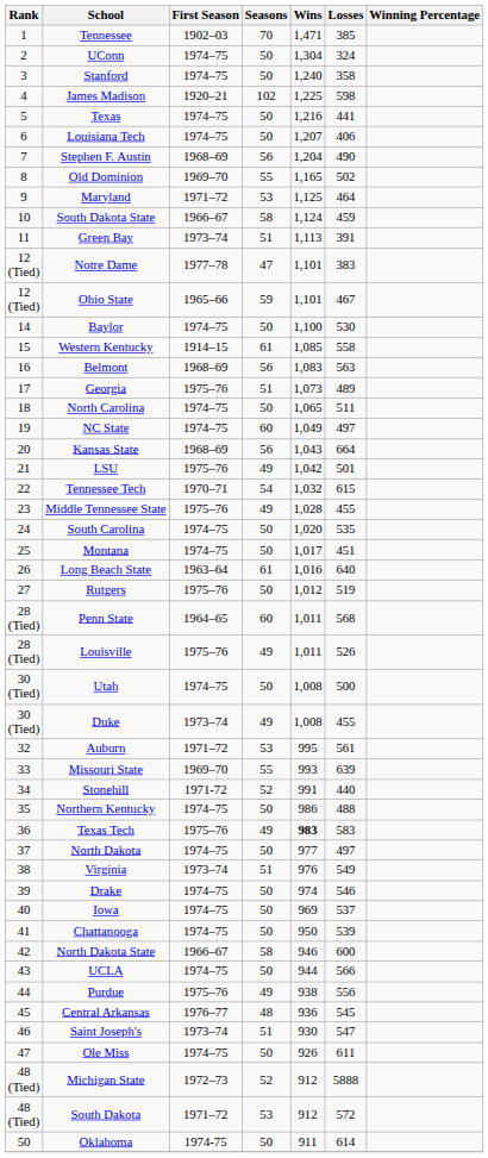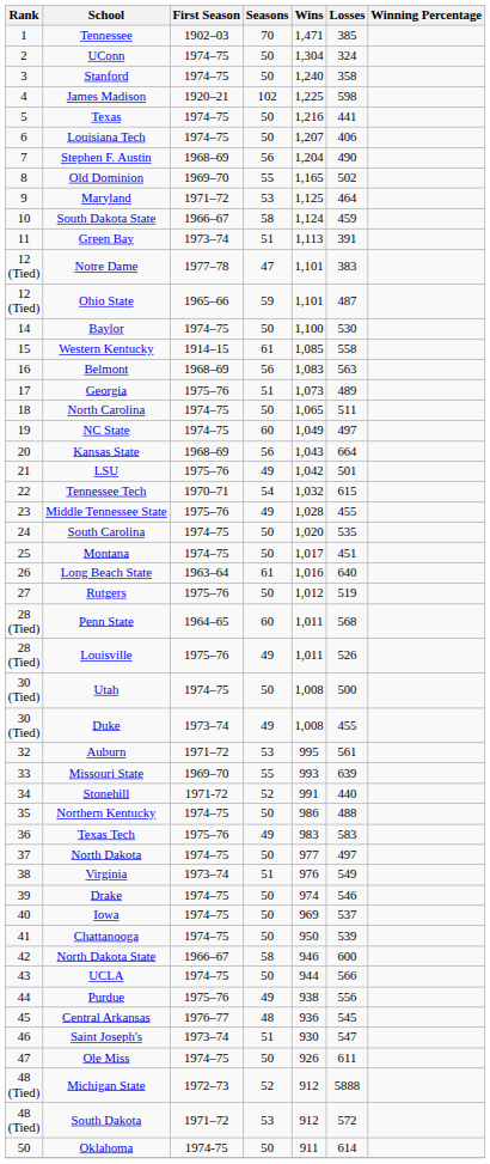 <table class="wikitable sortable">
 <tr>
 <th>Rank</th>
 <th>School</th>
 <th>First Season</th>
 <th>Seasons</th>
 <th>Wins</th>
 <th>Losses</th>
 <th>Winning Percentage</th>
 </tr>
 <tr style="text-align:center;">
 <td>1</td>
 <td><a href='#'>Tennessee</a></td>
 <td>1902–03</td>
 <td>70</td>
 <td>1,471</td>
 <td>385</td>
 <td></td>
 </tr>
 <tr style="text-align:center;">
 <td>2</td>
 <td><a href='#'>UConn</a></td>
 <td>1974–75</td>
 <td>50</td>
 <td>1,304</td>
 <td>324</td>
 <td></td>
 </tr>
 <tr style="text-align:center;">
 <td>3</td>
 <td><a href='#'>Stanford</a></td>
 <td>1974–75</td>
 <td>50</td>
 <td>1,240</td>
 <td>358</td>
 <td></td>
 </tr>
 <tr style="text-align:center;">
 <td>4</td>
 <td><a href='#'>James Madison</a></td>
 <td>1920–21</td>
 <td>102</td>
 <td>1,225</td>
 <td>598</td>
 <td></td>
 </tr>
 <tr style="text-align:center;">
 <td>5</td>
 <td><a href='#'>Texas</a></td>
 <td>1974–75</td>
 <td>50</td>
 <td>1,216</td>
 <td>441</td>
 <td></td>
 </tr>
 <tr style="text-align:center;">
 <td>6</td>
 <td><a href='#'>Louisiana Tech</a></td>
 <td>1974–75</td>
 <td>50</td>
 <td>1,207</td>
 <td>406</td>
 <td></td>
 </tr>
 <tr style="text-align:center;">
 <td>7</td>
 <td><a href='#'>Stephen F. Austin</a></td>
 <td>1968–69</td>
 <td>56</td>
 <td>1,204</td>
 <td>490</td>
 <td></td>
 </tr>
 <tr style="text-align:center;">
 <td>8</td>
 <td><a href='#'>Old Dominion</a></td>
 <td>1969–70</td>
 <td>55</td>
 <td>1,165</td>
 <td>502</td>
 <td></td>
 </tr>
 <tr style="text-align:center;">
 <td>9</td>
 <td><a href='#'>Maryland</a></td>
 <td>1971–72</td>
 <td>53</td>
 <td>1,125</td>
 <td>464</td>
 <td></td>
 </tr>
 <tr style="text-align:center;">
 <td>10</td>
 <td><a href='#'>South Dakota State</a></td>
 <td>1966–67</td>
 <td>58</td>
 <td>1,124</td>
 <td>459</td>
 <td></td>
 </tr>
 <tr style="text-align:center;">
 <td>11</td>
 <td><a href='#'>Green Bay</a></td>
 <td>1973–74</td>
 <td>51</td>
 <td>1,113</td>
 <td>391</td>
 <td></td>
 </tr>
 <tr style="text-align:center;">
 <td>12<br>(Tied)</td>
 <td><a href='#'>Notre Dame</a></td>
 <td>1977–78</td>
 <td>47</td>
 <td>1,101</td>
 <td>383</td>
 <td></td>
 </tr>
 <tr style="text-align:center;">
 <td>12<br>(Tied)</td>
 <td><a href='#'>Ohio State</a></td>
 <td>1965–66</td>
 <td>59</td>
 <td>1,101</td>
-<td>467</td>
+<td>487</td>
 <td></td>
 </tr>
 <tr style="text-align:center;">
 <td>14</td>
 <td><a href='#'>Baylor</a></td>
 <td>1974–75</td>
 <td>50</td>
 <td>1,100</td>
 <td>530</td>
 <td></td>
 </tr>
 <tr style="text-align:center;">
 <td>15</td>
 <td><a href='#'>Western Kentucky</a></td>
 <td>1914–15</td>
 <td>61</td>
 <td>1,085</td>
 <td>558</td>
 <td></td>
 </tr>
 <tr style="text-align:center;">
 <td>16</td>
 <td><a href='#'>Belmont</a></td>
 <td>1968–69</td>
 <td>56</td>
 <td>1,083</td>
 <td>563</td>
 <td></td>
 </tr>
 <tr style="text-align:center;">
 <td>17</td>
 <td><a href='#'>Georgia</a></td>
 <td>1975–76</td>
 <td>51</td>
 <td>1,073</td>
 <td>489</td>
 <td></td>
 </tr>
 <tr style="text-align:center;">
 <td>18</td>
 <td><a href='#'>North Carolina</a></td>
 <td>1974–75</td>
 <td>50</td>
 <td>1,065</td>
 <td>511</td>
 <td></td>
 </tr>
 <tr style="text-align:center;">
 <td>19</td>
 <td><a href='#'>NC State</a></td>
 <td>1974–75</td>
 <td>60</td>
 <td>1,049</td>
 <td>497</td>
 <td></td>
 </tr>
 <tr style="text-align:center;">
 <td>20</td>
 <td><a href='#'>Kansas State</a></td>
 <td>1968–69</td>
 <td>56</td>
 <td>1,043</td>
 <td>664</td>
 <td></td>
 </tr>
 <tr style="text-align:center;">
 <td>21</td>
 <td><a href='#'>LSU</a></td>
 <td>1975–76</td>
 <td>49</td>
 <td>1,042</td>
 <td>501</td>
 <td></td>
 </tr>
 <tr style="text-align:center;">
 <td>22</td>
 <td><a href='#'>Tennessee Tech</a></td>
 <td>1970–71</td>
 <td>54</td>
 <td>1,032</td>
 <td>615</td>
 <td></td>
 </tr>
 <tr style="text-align:center;">
 <td>23</td>
 <td><a href='#'>Middle Tennessee State</a></td>
 <td>1975–76</td>
 <td>49</td>
 <td>1,028</td>
 <td>455</td>
 <td></td>
 </tr>
 <tr style="text-align:center;">
 <td>24</td>
 <td><a href='#'>South Carolina</a></td>
 <td>1974–75</td>
 <td>50</td>
 <td>1,020</td>
 <td>535</td>
 <td></td>
 </tr>
 <tr style="text-align:center;">
 <td>25</td>
 <td><a href='#'>Montana</a></td>
 <td>1974–75</td>
 <td>50</td>
 <td>1,017</td>
 <td>451</td>
 <td></td>
 </tr>
 <tr style="text-align:center;">
 <td>26</td>
 <td><a href='#'>Long Beach State</a></td>
 <td>1963–64</td>
 <td>61</td>
 <td>1,016</td>
 <td>640</td>
 <td></td>
 </tr>
 <tr style="text-align:center;">
 <td>27</td>
 <td><a href='#'>Rutgers</a></td>
 <td>1975–76</td>
 <td>50</td>
 <td>1,012</td>
 <td>519</td>
 <td></td>
 </tr>
 <tr style="text-align:center;">
 <td>28<br>(Tied)</td>
 <td><a href='#'>Penn State</a></td>
 <td>1964–65</td>
 <td>60</td>
 <td>1,011</td>
 <td>568</td>
 <td></td>
 </tr>
 <tr style="text-align:center;">
 <td>28<br>(Tied)</td>
 <td><a href='#'>Louisville</a></td>
 <td>1975–76</td>
 <td>49</td>
 <td>1,011</td>
 <td>526</td>
 <td></td>
 </tr>
 <tr style="text-align:center;">
 <td>30<br>(Tied)</td>
 <td><a href='#'>Utah</a></td>
 <td>1974–75</td>
 <td>50</td>
 <td>1,008</td>
 <td>500</td>
 <td></td>
 </tr>
 <tr style="text-align:center;">
 <td>30<br>(Tied)</td>
 <td><a href='#'>Duke</a></td>
 <td>1973–74</td>
 <td>49</td>
 <td>1,008</td>
 <td>455</td>
 <td></td>
 </tr>
 <tr style="text-align:center;">
 <td>32</td>
 <td><a href='#'>Auburn</a></td>
 <td>1971–72</td>
 <td>53</td>
 <td>995</td>
 <td>561</td>
 <td></td>
 </tr>
 <tr style="text-align:center;">
 <td>33</td>
 <td><a href='#'>Missouri State</a></td>
 <td>1969–70</td>
 <td>55</td>
 <td>993</td>
 <td>639</td>
 <td></td>
 </tr>
 <tr style="text-align:center;">
 <td>34</td>
 <td><a href='#'>Stonehill</a></td>
 <td>1971-72</td>
 <td>52</td>
 <td>991</td>
 <td>440</td>
 <td></td>
 </tr>
 <tr style="text-align:center;">
 <td>35</td>
 <td><a href='#'>Northern Kentucky</a></td>
 <td>1974–75</td>
 <td>50</td>
 <td>986</td>
 <td>488</td>
 <td></td>
 </tr>
 <tr style="text-align:center;">
 <td>36</td>
 <td><a href='#'>Texas Tech</a></td>
 <td>1975–76</td>
 <td>49</td>
-<td><strong>983</strong></td>
+<td>983</td>
 <td>583</td>
 <td></td>
 </tr>
 <tr style="text-align:center;">
 <td>37</td>
 <td><a href='#'>North Dakota</a></td>
 <td>1974–75</td>
 <td>50</td>
 <td>977</td>
 <td>497</td>
 <td></td>
 </tr>
 <tr style="text-align:center;">
 <td>38</td>
 <td><a href='#'>Virginia</a></td>
 <td>1973–74</td>
 <td>51</td>
 <td>976</td>
 <td>549</td>
 <td></td>
 </tr>
 <tr style="text-align:center;">
 <td>39</td>
 <td><a href='#'>Drake</a></td>
 <td>1974–75</td>
 <td>50</td>
 <td>974</td>
 <td>546</td>
 <td></td>
 </tr>
 <tr style="text-align:center;">
 <td>40</td>
 <td><a href='#'>Iowa</a></td>
 <td>1974–75</td>
 <td>50</td>
 <td>969</td>
 <td>537</td>
 <td></td>
 </tr>
 <tr style="text-align:center;">
 <td>41</td>
 <td><a href='#'>Chattanooga</a></td>
 <td>1974–75</td>
 <td>50</td>
 <td>950</td>
 <td>539</td>
 <td></td>
 </tr>
 <tr style="text-align:center;">
 <td>42</td>
 <td><a href='#'>North Dakota State</a></td>
 <td>1966–67</td>
 <td>58</td>
 <td>946</td>
 <td>600</td>
 <td></td>
 </tr>
 <tr style="text-align:center;">
 <td>43</td>
 <td><a href='#'>UCLA</a></td>
 <td>1974–75</td>
 <td>50</td>
 <td>944</td>
 <td>566</td>
 <td></td>
 </tr>
 <tr style="text-align:center;">
 <td>44</td>
 <td><a href='#'>Purdue</a></td>
 <td>1975–76</td>
 <td>49</td>
 <td>938</td>
 <td>556</td>
 <td></td>
 </tr>
 <tr style="text-align:center;">
 <td>45</td>
 <td><a href='#'>Central Arkansas</a></td>
 <td>1976–77</td>
 <td>48</td>
 <td>936</td>
 <td>545</td>
 <td></td>
 </tr>
 <tr style="text-align:center;">
 <td>46</td>
 <td><a href='#'>Saint Joseph's</a></td>
 <td>1973–74</td>
 <td>51</td>
 <td>930</td>
 <td>547</td>
 <td></td>
 </tr>
 <tr style="text-align:center;">
 <td>47</td>
 <td><a href='#'>Ole Miss</a></td>
 <td>1974–75</td>
 <td>50</td>
 <td>926</td>
 <td>611</td>
 <td></td>
 </tr>
 <tr style="text-align:center;">
 <td>48<br>(Tied)</td>
 <td><a href='#'>Michigan State</a></td>
 <td>1972–73</td>
 <td>52</td>
 <td>912</td>
 <td>5888</td>
 <td></td>
 </tr>
 <tr style="text-align:center;">
 <td>48<br>(Tied)</td>
 <td><a href='#'>South Dakota</a></td>
 <td>1971–72</td>
 <td>53</td>
 <td>912</td>
 <td>572</td>
 <td></td>
 </tr>
 <tr style="text-align:center;">
 <td>50</td>
 <td><a href='#'>Oklahoma</a></td>
 <td>1974-75</td>
 <td>50</td>
 <td>911</td>
 <td>614</td>
 <td></td>
 </tr>
 <tr style="text-align:center;">
 </tr>
 </table>
